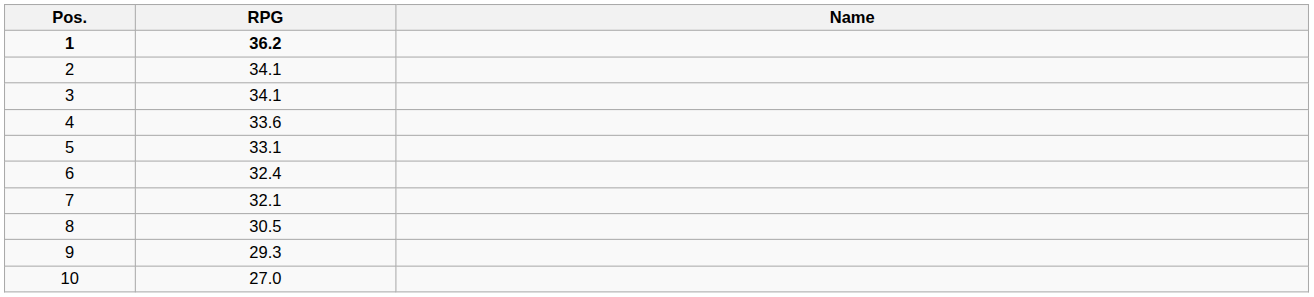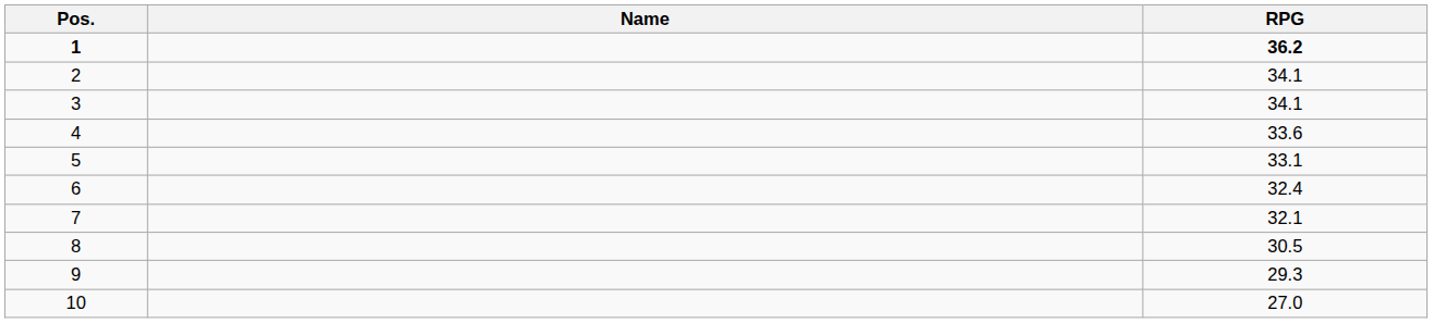 <table class=wikitable width="80%">
 <tr>
 <th width="10%">Pos.</th>
+<th width="70%">Name</th>
 <th width="20%">RPG</th>
-<th width="70%">Name</th>
 </tr>
 <tr>
 <td align=center><strong>1</strong></td>
+<td><strong></strong></td>
 <td align=center><strong>36.2</strong></td>
-<td><strong></strong></td>
 </tr>
 <tr>
 <td align=center>2</td>
+<td></td>
 <td align=center>34.1</td>
-<td></td>
 </tr>
 <tr>
 <td align=center>3</td>
+<td></td>
 <td align=center>34.1</td>
-<td></td>
 </tr>
 <tr>
 <td align=center>4</td>
+<td></td>
 <td align=center>33.6</td>
-<td></td>
 </tr>
 <tr>
 <td align=center>5</td>
+<td></td>
 <td align=center>33.1</td>
-<td></td>
 </tr>
 <tr>
 <td align=center>6</td>
+<td></td>
 <td align=center>32.4</td>
-<td></td>
 </tr>
 <tr>
 <td align=center>7</td>
+<td></td>
 <td align=center>32.1</td>
-<td></td>
 </tr>
 <tr>
 <td align=center>8</td>
+<td></td>
 <td align=center>30.5</td>
-<td></td>
 </tr>
 <tr>
 <td align=center>9</td>
+<td></td>
 <td align=center>29.3</td>
-<td></td>
 </tr>
 <tr>
 <td align=center>10</td>
+<td></td>
 <td align=center>27.0</td>
-<td></td>
 </tr>
 </table>
